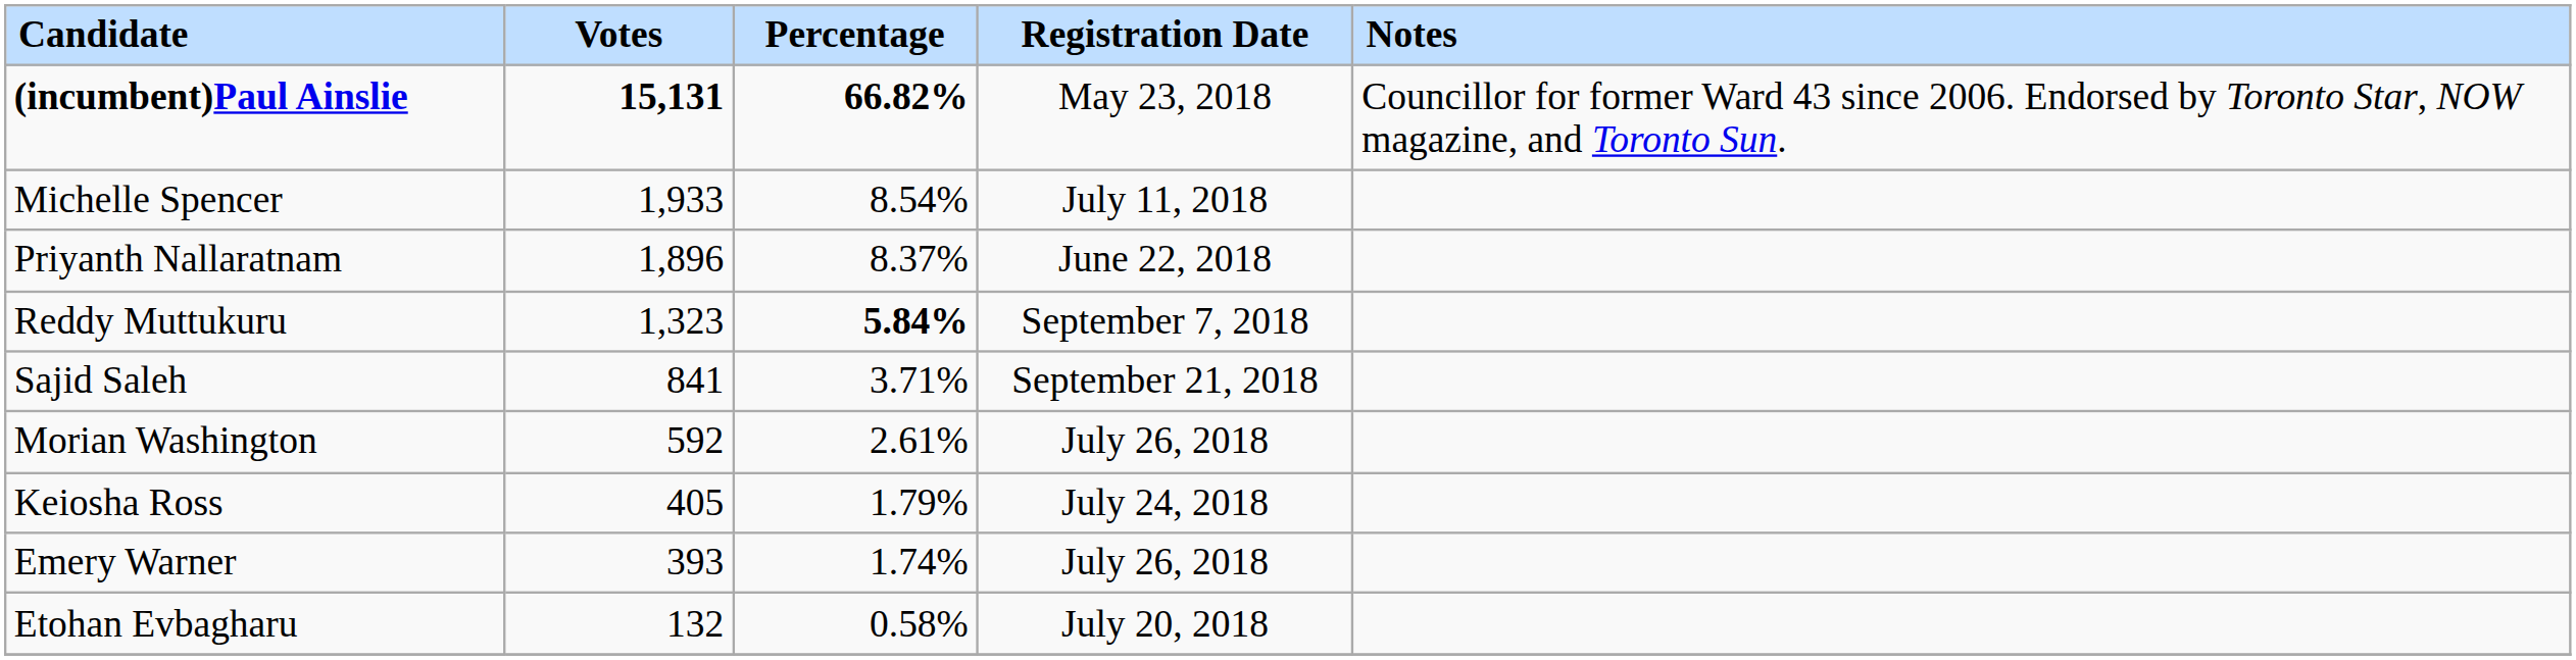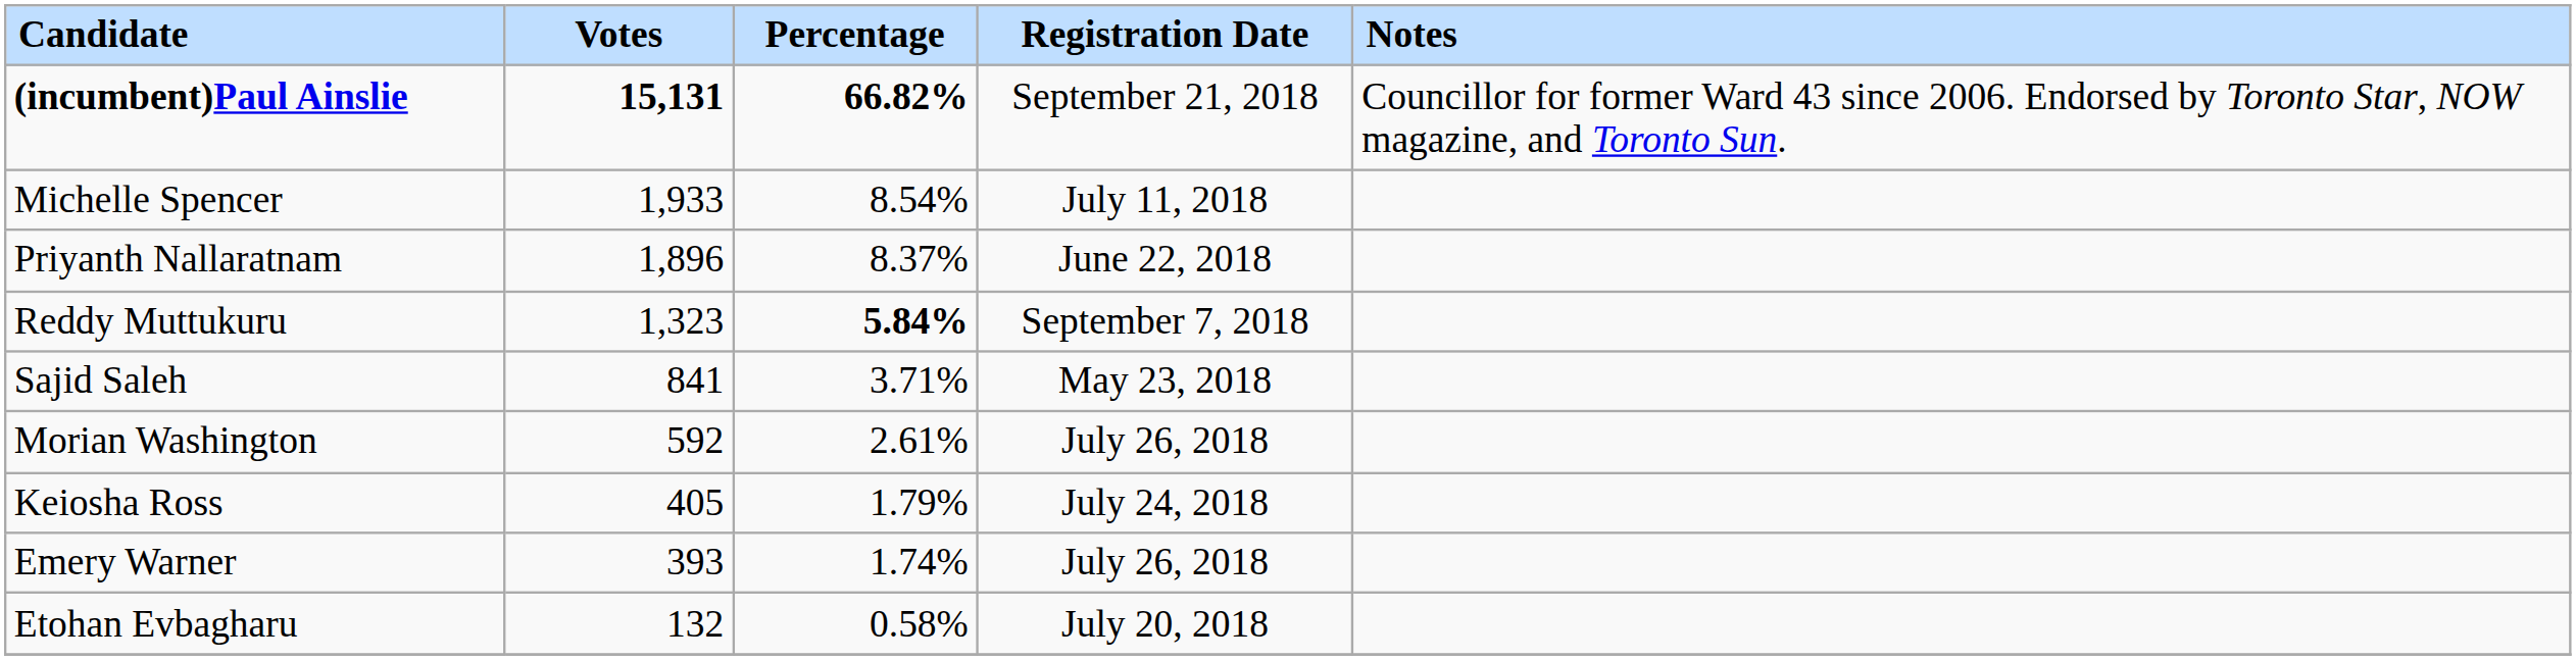 <table class="sortable wikitable">
 <tr>
 <th scope="col" style="background-color:#bfdeff;width:200px;text-align:left;padding-left:5px;">Candidate</th>
 <th scope="col" style="background-color:#bfdeff;width:88px;">Votes</th>
 <th scope="col" style="background-color:#bfdeff;width:95px;">Percentage</th>
 <th scope="col" style="background-color:#bfdeff;width:150px;">Registration Date</th>
 <th scope="col" style="background-color:#bfdeff;width:500px;text-align:left;padding-left:5px;">Notes</th>
 </tr>
 <tr>
 <td valign="top"><strong>(incumbent)<a href='#'>Paul Ainslie</a></strong></td>
 <td valign="top" align="right"><strong>15,131</strong></td>
 <td valign="top" align="right"><strong>66.82%</strong></td>
-<td valign="top" align="center">May 23, 2018</td>
+<td valign="top" align="center">September 21, 2018</td>
 <td>Councillor for former Ward 43 since 2006. Endorsed by <em>Toronto Star</em>, <em>NOW</em> magazine, and <em><a href='#'>Toronto Sun</a></em>.</td>
 </tr>
 <tr>
 <td valign="top">Michelle Spencer</td>
 <td valign="top" align="right">1,933</td>
 <td valign="top" align="right">8.54%</td>
 <td valign="top" align="center">July 11, 2018</td>
 <td></td>
 </tr>
 <tr>
 <td valign="top">Priyanth Nallaratnam</td>
 <td valign="top" align="right">1,896</td>
 <td valign="top" align="right">8.37%</td>
 <td valign="top" align="center">June 22, 2018</td>
 <td></td>
 </tr>
 <tr>
 <td valign="top">Reddy Muttukuru</td>
 <td valign="top" align="right">1,323</td>
 <td valign="top" align="right"><strong>5.84%</strong></td>
 <td valign="top" align="center">September 7, 2018</td>
 <td></td>
 </tr>
 <tr>
 <td valign="top">Sajid Saleh</td>
 <td valign="top" align="right">841</td>
 <td valign="top" align="right">3.71%</td>
-<td valign="top" align="center">September 21, 2018</td>
+<td valign="top" align="center">May 23, 2018</td>
 <td></td>
 </tr>
 <tr>
 <td valign="top">Morian Washington</td>
 <td valign="top" align="right">592</td>
 <td valign="top" align="right">2.61%</td>
 <td valign="top" align="center">July 26, 2018</td>
 <td></td>
 </tr>
 <tr>
 <td valign="top">Keiosha Ross</td>
 <td valign="top" align="right">405</td>
 <td valign="top" align="right">1.79%</td>
 <td valign="top" align="center">July 24, 2018</td>
 <td></td>
 </tr>
 <tr>
 <td valign="top">Emery Warner</td>
 <td valign="top" align="right">393</td>
 <td valign="top" align="right">1.74%</td>
 <td valign="top" align="center">July 26, 2018</td>
 <td></td>
 </tr>
 <tr>
 <td valign="top">Etohan Evbagharu</td>
 <td valign="top" align="right">132</td>
 <td valign="top" align="right">0.58%</td>
 <td valign="top" align="center">July 20, 2018</td>
 <td></td>
 </tr>
 <tr>
 </tr>
 </table>
